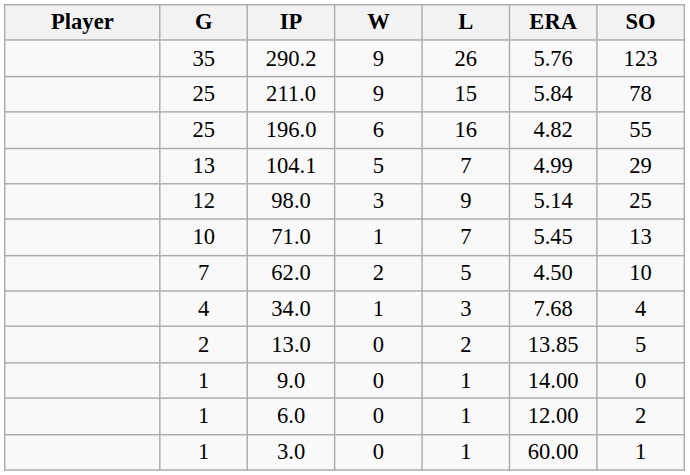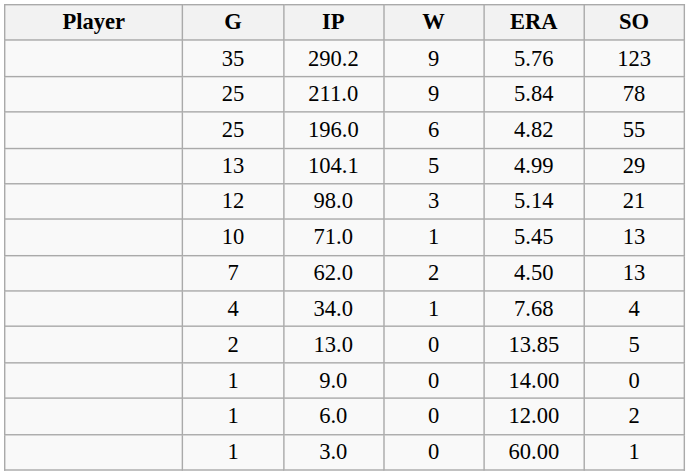 <table class="wikitable sortable">
 <tr>
 <th bgcolor="#DDDDFF" width="16%">Player</th>
 <th bgcolor="#DDDDFF" width="9%">G</th>
 <th bgcolor="#DDDDFF" width="9%">IP</th>
 <th bgcolor="#DDDDFF" width="9%">W</th>
-<th bgcolor="#DDDDFF" width="9%">L</th>
 <th bgcolor="#DDDDFF" width="9%">ERA</th>
 <th bgcolor="#DDDDFF" width="9%">SO</th>
 </tr>
 <tr align="center">
 <td></td>
 <td>35</td>
 <td>290.2</td>
 <td>9</td>
-<td>26</td>
 <td>5.76</td>
 <td>123</td>
 </tr>
 <tr align="center">
 <td></td>
 <td>25</td>
 <td>211.0</td>
 <td>9</td>
-<td>15</td>
 <td>5.84</td>
 <td>78</td>
 </tr>
 <tr align="center">
 <td></td>
 <td>25</td>
 <td>196.0</td>
 <td>6</td>
-<td>16</td>
 <td>4.82</td>
 <td>55</td>
 </tr>
 <tr align="center">
 <td></td>
 <td>13</td>
 <td>104.1</td>
 <td>5</td>
-<td>7</td>
 <td>4.99</td>
 <td>29</td>
 </tr>
 <tr align="center">
 <td></td>
 <td>12</td>
 <td>98.0</td>
 <td>3</td>
-<td>9</td>
 <td>5.14</td>
-<td>25</td>
+<td>21</td>
 </tr>
 <tr align="center">
 <td></td>
 <td>10</td>
 <td>71.0</td>
 <td>1</td>
-<td>7</td>
 <td>5.45</td>
 <td>13</td>
 </tr>
 <tr align="center">
 <td></td>
 <td>7</td>
 <td>62.0</td>
 <td>2</td>
-<td>5</td>
 <td>4.50</td>
-<td>10</td>
+<td>13</td>
 </tr>
 <tr align="center">
 <td></td>
 <td>4</td>
 <td>34.0</td>
 <td>1</td>
-<td>3</td>
 <td>7.68</td>
 <td>4</td>
 </tr>
 <tr align="center">
 <td></td>
 <td>2</td>
 <td>13.0</td>
 <td>0</td>
-<td>2</td>
 <td>13.85</td>
 <td>5</td>
 </tr>
 <tr align="center">
 <td></td>
 <td>1</td>
 <td>9.0</td>
 <td>0</td>
-<td>1</td>
 <td>14.00</td>
 <td>0</td>
 </tr>
 <tr align="center">
 <td></td>
 <td>1</td>
 <td>6.0</td>
 <td>0</td>
-<td>1</td>
 <td>12.00</td>
 <td>2</td>
 </tr>
 <tr align="center">
 <td></td>
 <td>1</td>
 <td>3.0</td>
 <td>0</td>
-<td>1</td>
 <td>60.00</td>
 <td>1</td>
 </tr>
 </table>
